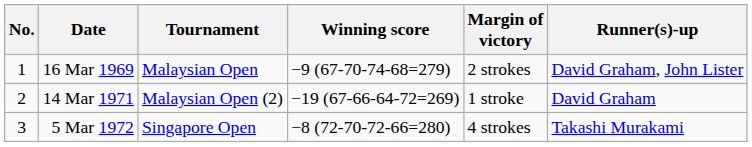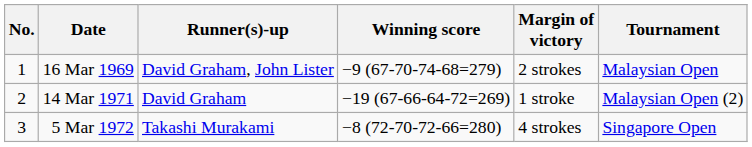 <table class="wikitable" style="font-size:95%;">
 <tr>
 <th>No.</th>
 <th>Date</th>
-<th>Tournament</th>
+<th>Runner(s)-up</th>
 <th>Winning score</th>
 <th>Margin of<br>victory</th>
-<th>Runner(s)-up</th>
+<th>Tournament</th>
 </tr>
 <tr>
 <td align=center>1</td>
 <td align=right>16 Mar <a href='#'>1969</a></td>
-<td><a href='#'>Malaysian Open</a></td>
+<td> <a href='#'>David Graham</a>,  <a href='#'>John Lister</a></td>
 <td>−9 (67-70-74-68=279)</td>
 <td>2 strokes</td>
-<td> <a href='#'>David Graham</a>,  <a href='#'>John Lister</a></td>
+<td><a href='#'>Malaysian Open</a></td>
 </tr>
 <tr>
 <td align=center>2</td>
 <td align=right>14 Mar <a href='#'>1971</a></td>
-<td><a href='#'>Malaysian Open</a> (2)</td>
+<td> <a href='#'>David Graham</a></td>
 <td>−19 (67-66-64-72=269)</td>
 <td>1 stroke</td>
-<td> <a href='#'>David Graham</a></td>
+<td><a href='#'>Malaysian Open</a> (2)</td>
 </tr>
 <tr>
 <td align=center>3</td>
 <td align=right>5 Mar <a href='#'>1972</a></td>
-<td><a href='#'>Singapore Open</a></td>
+<td> <a href='#'>Takashi Murakami</a></td>
 <td>−8 (72-70-72-66=280)</td>
 <td>4 strokes</td>
-<td> <a href='#'>Takashi Murakami</a></td>
+<td><a href='#'>Singapore Open</a></td>
 </tr>
 </table>
